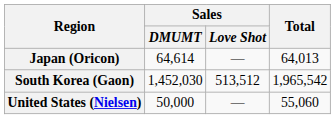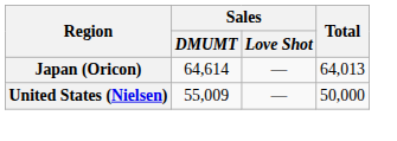 <table class="wikitable plainrowheaders" style="text-align:center">
 <tr>
 <th rowspan="2">Region</th>
 <th colspan="2">Sales</th>
 <th rowspan="2">Total</th>
 </tr>
 <tr>
 <th><em>DMUMT</em></th>
 <th><em>Love Shot</em></th>
 </tr>
 <tr>
 <th scope="row">Japan (Oricon)</th>
 <td>64,614</td>
 <td>—</td>
 <td>64,013</td>
 </tr>
 <tr>
-<th scope="row">South Korea (Gaon)</th>
-<td>1,452,030</td>
-<td>513,512</td>
-<td>1,965,542</td>
-</tr>
-<tr>
 <th scope="row">United States (<a href='#'>Nielsen</a>)</th>
+<td>55,009</td>
+<td>—</td>
 <td>50,000</td>
-<td>—</td>
-<td>55,060</td>
 </tr>
 </table>
